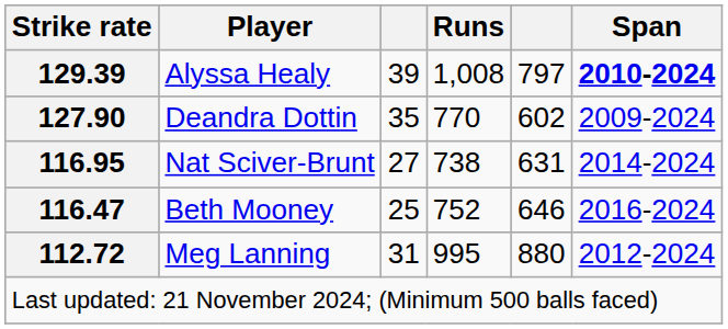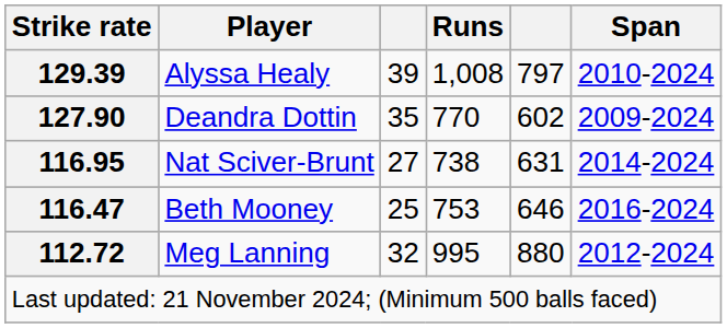 <table class="wikitable sortable">
 <tr>
 <th>Strike rate</th>
 <th>Player</th>
 <th></th>
 <th>Runs</th>
 <th></th>
 <th>Span</th>
 </tr>
 <tr>
 <th>129.39</th>
 <td> <a href='#'>Alyssa Healy</a></td>
 <td>39</td>
 <td>1,008</td>
 <td>797</td>
-<td><strong><a href='#'>2010</a>-<a href='#'>2024</a></strong></td>
+<td><a href='#'>2010</a>-<a href='#'>2024</a></td>
 </tr>
 <tr>
 <th>127.90</th>
 <td> <a href='#'>Deandra Dottin</a></td>
 <td>35</td>
 <td>770</td>
 <td>602</td>
 <td><a href='#'>2009</a>-<a href='#'>2024</a></td>
 </tr>
 <tr>
 <th>116.95</th>
 <td> <a href='#'>Nat Sciver-Brunt</a></td>
 <td>27</td>
 <td>738</td>
 <td>631</td>
 <td><a href='#'>2014</a>-<a href='#'>2024</a></td>
 </tr>
 <tr>
 <th>116.47</th>
 <td> <a href='#'>Beth Mooney</a></td>
 <td>25</td>
-<td>752</td>
+<td>753</td>
 <td>646</td>
 <td><a href='#'>2016</a>-<a href='#'>2024</a></td>
 </tr>
 <tr>
 <th>112.72</th>
 <td> <a href='#'>Meg Lanning</a></td>
-<td>31</td>
+<td>32</td>
 <td>995</td>
 <td>880</td>
 <td><a href='#'>2012</a>-<a href='#'>2024</a></td>
 </tr>
 <tr>
 <td colspan="8"><small>Last updated: 21 November 2024; (Minimum 500 balls faced)</small></td>
 </tr>
 </table>
